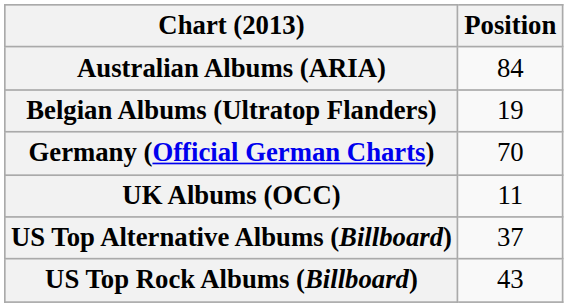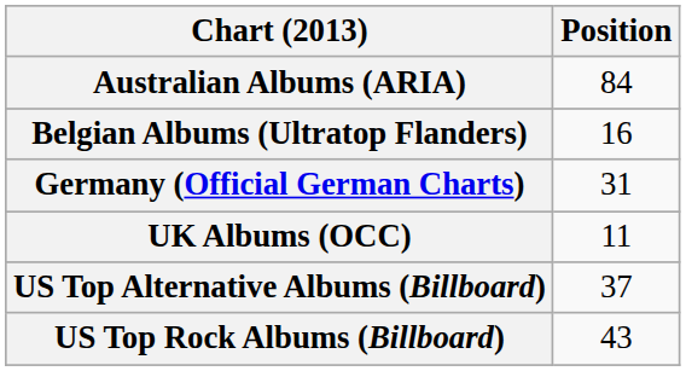 <table class="wikitable sortable plainrowheaders" style="text-align:center">
 <tr>
 <th scope="col">Chart (2013)</th>
 <th scope="col">Position</th>
 </tr>
 <tr>
 <th scope="row">Australian Albums (ARIA)</th>
 <td>84</td>
 </tr>
 <tr>
 <th scope="row">Belgian Albums (Ultratop Flanders)</th>
-<td>19</td>
+<td>16</td>
 </tr>
 <tr>
 <th scope="row">Germany (<a href='#'>Official German Charts</a>)</th>
-<td>70</td>
+<td>31</td>
 </tr>
 <tr>
 <th scope="row">UK Albums (OCC)</th>
 <td>11</td>
 </tr>
 <tr>
 <th scope="row">US Top Alternative Albums (<em>Billboard</em>)</th>
 <td>37</td>
 </tr>
 <tr>
 <th scope="row">US Top Rock Albums (<em>Billboard</em>)</th>
 <td>43</td>
 </tr>
 </table>
